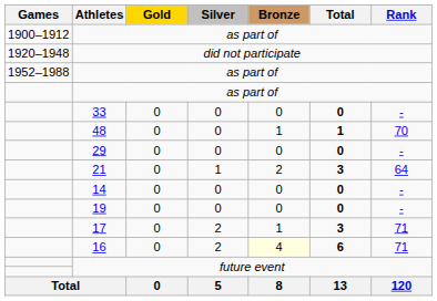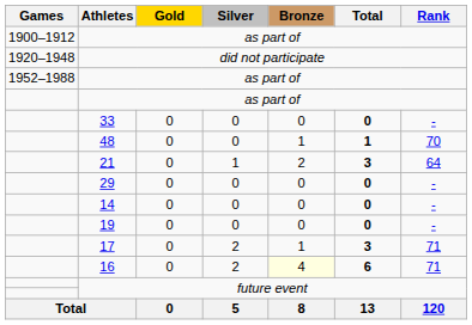 <table class="wikitable" style="text-align:center; font-size:90%;">
 <tr>
 <th>Games</th>
 <th>Athletes</th>
 <td style="background:gold; width:4.5em; font-weight:bold;">Gold</td>
 <td style="background:silver; width:4.5em; font-weight:bold;">Silver</td>
 <td style="background:#cc9966; width:4.5em; font-weight:bold;">Bronze</td>
 <th style="width:4.5em; font-weight:bold;">Total</th>
 <th style="width:4.5em; font-weight:bold;"><a href='#'>Rank</a></th>
 </tr>
 <tr>
 <td align=left>1900–1912</td>
 <td colspan=6><em>as part of </em></td>
 </tr>
 <tr>
 <td align=left>1920–1948</td>
 <td colspan=6><em>did not participate</em></td>
 </tr>
 <tr>
 <td align=left>1952–1988</td>
 <td colspan=6><em>as part of </em></td>
 </tr>
 <tr>
 <td align=left></td>
 <td colspan=6><em>as part of </em></td>
 </tr>
 <tr>
 <td align=left></td>
 <td><a href='#'>33</a></td>
 <td>0</td>
 <td>0</td>
 <td>0</td>
 <td><strong>0</strong></td>
 <td><a href='#'>-</a></td>
 </tr>
 <tr>
 <td align=left></td>
 <td><a href='#'>48</a></td>
 <td>0</td>
 <td>0</td>
 <td>1</td>
 <td><strong>1</strong></td>
 <td><a href='#'>70</a></td>
 </tr>
 <tr>
 <td align=left></td>
+<td><a href='#'>21</a></td>
+<td>0</td>
+<td>1</td>
+<td>2</td>
+<td><strong>3</strong></td>
+<td><a href='#'>64</a></td>
+</tr>
+<tr>
+<td align=left></td>
 <td><a href='#'>29</a></td>
 <td>0</td>
 <td>0</td>
 <td>0</td>
 <td><strong>0</strong></td>
 <td><a href='#'>-</a></td>
-</tr>
-<tr>
-<td align=left></td>
-<td><a href='#'>21</a></td>
-<td>0</td>
-<td>1</td>
-<td>2</td>
-<td><strong>3</strong></td>
-<td><a href='#'>64</a></td>
 </tr>
 <tr>
 <td align=left></td>
 <td><a href='#'>14</a></td>
 <td>0</td>
 <td>0</td>
 <td>0</td>
 <td><strong>0</strong></td>
 <td><a href='#'>-</a></td>
 </tr>
 <tr>
 <td align=left></td>
 <td><a href='#'>19</a></td>
 <td>0</td>
 <td>0</td>
 <td>0</td>
 <td><strong>0</strong></td>
 <td><a href='#'>-</a></td>
 </tr>
 <tr>
 <td align=left></td>
 <td><a href='#'>17</a></td>
 <td>0</td>
 <td>2</td>
 <td>1</td>
 <td><strong>3</strong></td>
 <td><a href='#'>71</a></td>
 </tr>
 <tr>
 <td align=left></td>
 <td><a href='#'>16</a></td>
 <td>0</td>
 <td>2</td>
 <td style="background: lightyellow;">4</td>
 <td><strong>6</strong></td>
 <td><a href='#'>71</a></td>
 </tr>
 <tr>
 <td align=left></td>
 <td colspan=6; rowspan=2><em>future event</em></td>
 </tr>
 <tr>
 <td align=left></td>
 </tr>
 <tr>
 <th colspan=2>Total</th>
 <th>0</th>
 <th>5</th>
 <th>8</th>
 <th>13</th>
 <th><a href='#'>120</a></th>
 </tr>
 </table>
